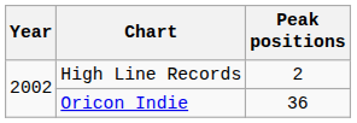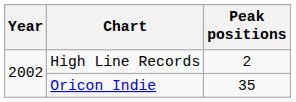 <table class="wikitable">
 <tr>
 <th>Year</th>
 <th>Chart</th>
 <th style="width:5em;line-height:1.3">Peak positions</th>
 </tr>
 <tr>
 <td rowspan="2">2002</td>
 <td>High Line Records</td>
 <td align="center">2</td>
 </tr>
 <tr>
 <td><a href='#'>Oricon Indie</a></td>
-<td align="center">36</td>
+<td align="center">35</td>
 </tr>
 </table>
